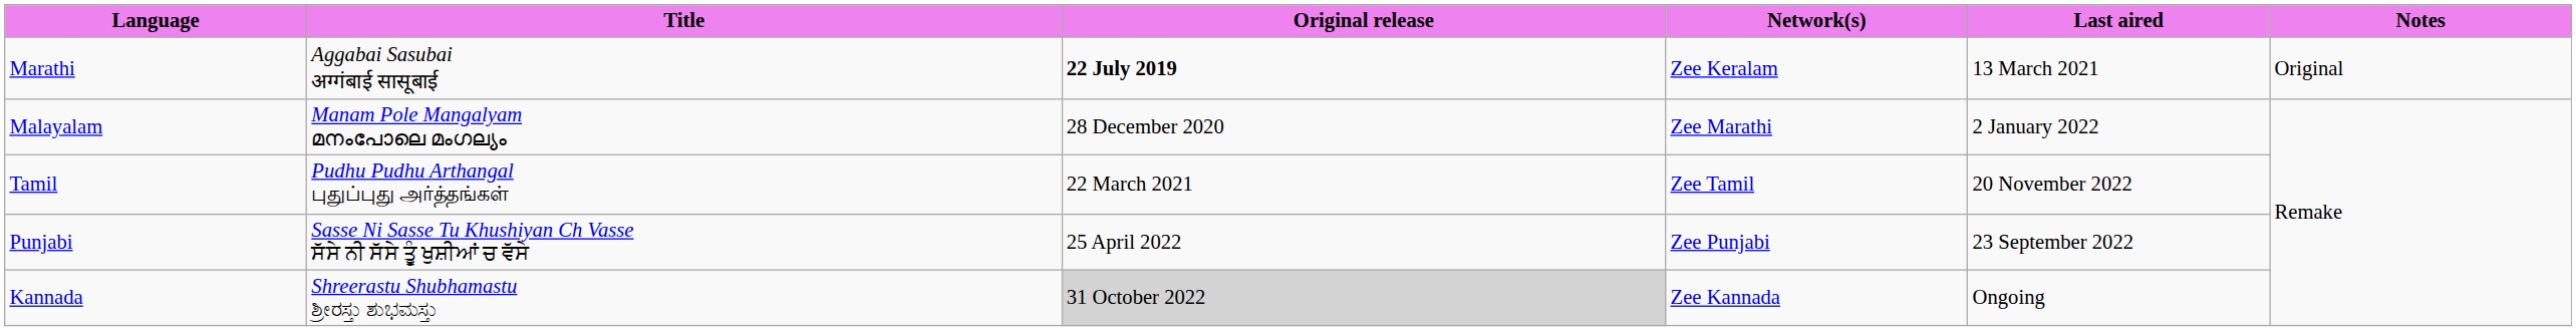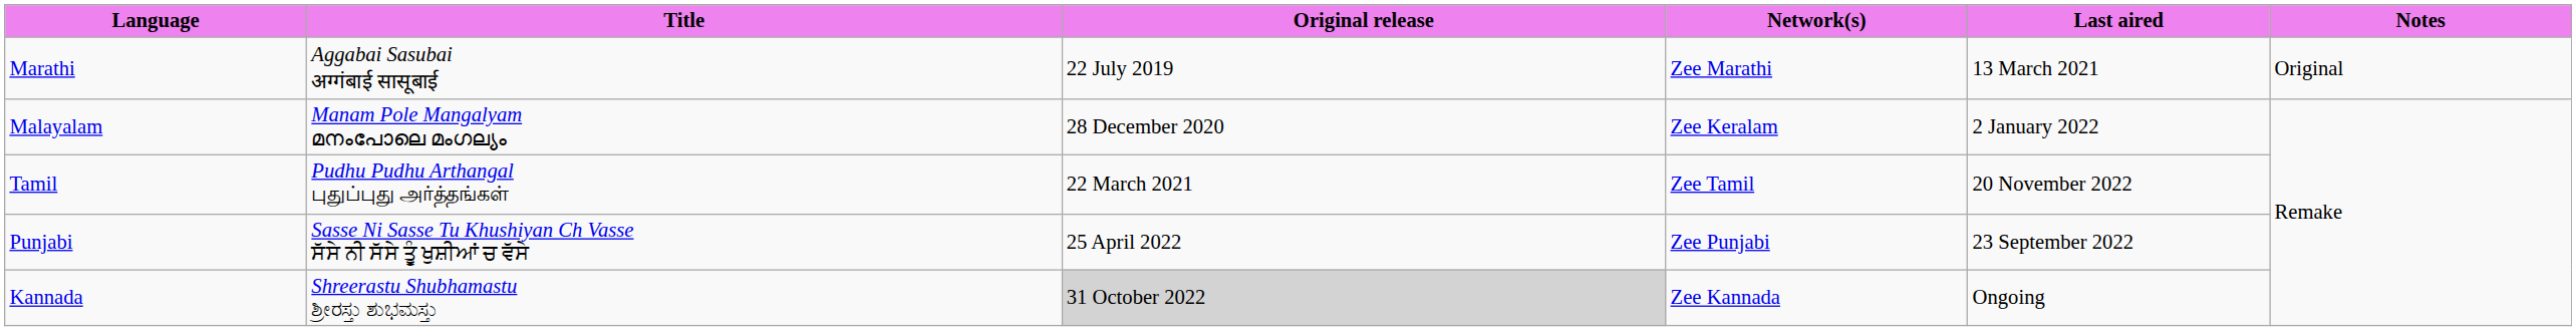 <table class="wikitable" style="width: 100%; margin-right: 0;">
 <tr>
 <th style="background:Violet; width:10%;">Language</th>
 <th style="background:Violet; width:25%;">Title</th>
 <th style="background:Violet; width:20%;">Original release</th>
 <th style="background:Violet; width:10%;">Network(s)</th>
 <th style="background:Violet; width:10%;">Last aired</th>
 <th style="background:Violet; width:10%;">Notes</th>
 </tr>
 <tr>
 <td><a href='#'>Marathi</a></td>
 <td><em>Aggabai Sasubai</em> <br> अग्गंबाई सासूबाई</td>
-<td><strong>22 July 2019</strong></td>
-<td><a href='#'>Zee Keralam</a></td>
+<td>22 July 2019</td>
+<td><a href='#'>Zee Marathi</a></td>
 <td>13 March 2021</td>
 <td>Original</td>
 </tr>
 <tr>
 <td><a href='#'>Malayalam</a></td>
 <td><em><a href='#'>Manam Pole Mangalyam</a></em> <br> മനംപോലെ മംഗല്യം</td>
 <td>28 December 2020</td>
-<td><a href='#'>Zee Marathi</a></td>
+<td><a href='#'>Zee Keralam</a></td>
 <td>2 January 2022</td>
 <td rowspan="4">Remake</td>
 </tr>
 <tr>
 <td><a href='#'>Tamil</a></td>
 <td><em><a href='#'>Pudhu Pudhu Arthangal</a></em> <br> புதுப்புது அர்த்தங்கள்</td>
 <td>22 March 2021</td>
 <td><a href='#'>Zee Tamil</a></td>
 <td>20 November 2022</td>
 </tr>
 <tr>
 <td><a href='#'>Punjabi</a></td>
 <td><em><a href='#'>Sasse Ni Sasse Tu Khushiyan Ch Vasse</a></em> <br> ਸੱਸੇ ਨੀ ਸੱਸੇ ਤੂੰ ਖੁਸ਼ੀਆਂ ਚ ਵੱਸੇ</td>
 <td>25 April 2022</td>
 <td><a href='#'>Zee Punjabi</a></td>
 <td>23 September 2022</td>
 </tr>
 <tr>
 <td><a href='#'>Kannada</a></td>
 <td><em><a href='#'>Shreerastu Shubhamastu</a></em> <br> ಶ್ರೀರಸ್ತು ಶುಭಮಸ್ತು</td>
 <td style="background: lightgrey;">31 October 2022</td>
 <td><a href='#'>Zee Kannada</a></td>
 <td>Ongoing</td>
 </tr>
 </table>
